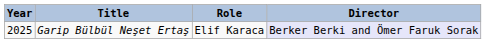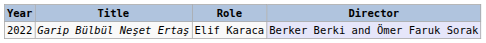 <table class="wikitable">
 <tr>
 <th style="background:#B0C4DE;">Year</th>
 <th style="background:#B0C4DE;">Title</th>
 <th style="background:#B0C4DE;">Role</th>
 <th style="background:#B0C4DE;">Director</th>
 </tr>
 <tr>
-<td>2025</td>
+<td>2022</td>
 <td><em>Garip Bülbül Neşet Ertaş</em></td>
 <td>Elif Karaca</td>
 <td style="background: lavender;">Berker Berki and Ömer Faruk Sorak</td>
 </tr>
 </table>
